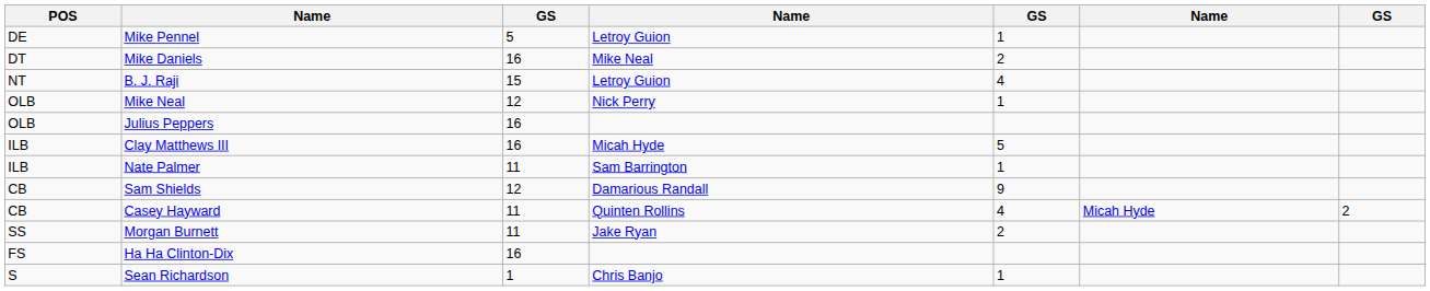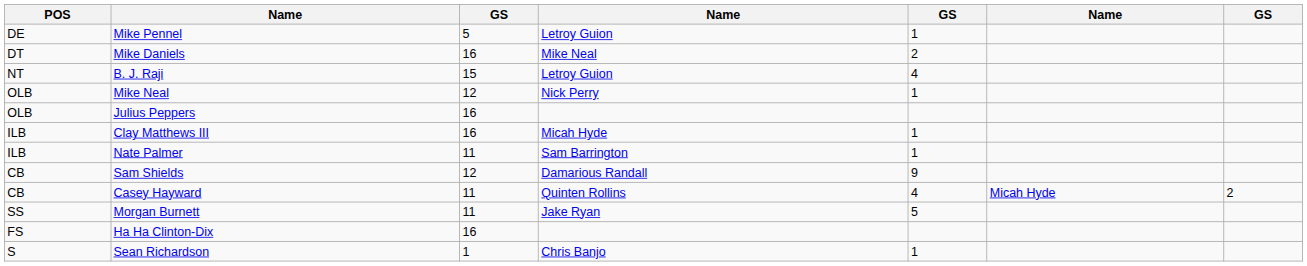 <table class="wikitable" style="width:100%; text-align:center; font-size:95%; text-align:left;">
 <tr>
 <th><strong>POS</strong></th>
 <th><strong>Name</strong></th>
 <th><strong>GS</strong></th>
 <th><strong>Name</strong></th>
 <th><strong>GS</strong></th>
 <th><strong>Name</strong></th>
 <th><strong>GS</strong></th>
 </tr>
 <tr>
 <td>DE</td>
 <td><a href='#'>Mike Pennel</a></td>
 <td>5</td>
 <td><a href='#'>Letroy Guion</a></td>
 <td>1</td>
 <td></td>
 <td></td>
 </tr>
 <tr>
 <td>DT</td>
 <td><a href='#'>Mike Daniels</a></td>
 <td>16</td>
 <td><a href='#'>Mike Neal</a></td>
 <td>2</td>
 <td></td>
 <td></td>
 </tr>
 <tr>
 <td>NT</td>
 <td><a href='#'>B. J. Raji</a></td>
 <td>15</td>
 <td><a href='#'>Letroy Guion</a></td>
 <td>4</td>
 <td></td>
 <td></td>
 </tr>
 <tr>
 <td>OLB</td>
 <td><a href='#'>Mike Neal</a></td>
 <td>12</td>
 <td><a href='#'>Nick Perry</a></td>
 <td>1</td>
 <td></td>
 <td></td>
 </tr>
 <tr>
 <td>OLB</td>
 <td><a href='#'>Julius Peppers</a></td>
 <td>16</td>
 <td></td>
 <td></td>
 <td></td>
 <td></td>
 </tr>
 <tr>
 <td>ILB</td>
 <td><a href='#'>Clay Matthews III</a></td>
 <td>16</td>
 <td><a href='#'>Micah Hyde</a></td>
-<td>5</td>
+<td>1</td>
 <td></td>
 <td></td>
 </tr>
 <tr>
 <td>ILB</td>
 <td><a href='#'>Nate Palmer</a></td>
 <td>11</td>
 <td><a href='#'>Sam Barrington</a></td>
 <td>1</td>
 <td></td>
 <td></td>
 </tr>
 <tr>
 <td>CB</td>
 <td><a href='#'>Sam Shields</a></td>
 <td>12</td>
 <td><a href='#'>Damarious Randall</a></td>
 <td>9</td>
 <td></td>
 <td></td>
 </tr>
 <tr>
 <td>CB</td>
 <td><a href='#'>Casey Hayward</a></td>
 <td>11</td>
 <td><a href='#'>Quinten Rollins</a></td>
 <td>4</td>
 <td><a href='#'>Micah Hyde</a></td>
 <td>2</td>
 </tr>
 <tr>
 <td>SS</td>
 <td><a href='#'>Morgan Burnett</a></td>
 <td>11</td>
 <td><a href='#'>Jake Ryan</a></td>
-<td>2</td>
+<td>5</td>
 <td></td>
 <td></td>
 </tr>
 <tr>
 <td>FS</td>
 <td><a href='#'>Ha Ha Clinton-Dix</a></td>
 <td>16</td>
 <td></td>
 <td></td>
 <td></td>
 <td></td>
 </tr>
 <tr>
 <td>S</td>
 <td><a href='#'>Sean Richardson</a></td>
 <td>1</td>
 <td><a href='#'>Chris Banjo</a></td>
 <td>1</td>
 <td></td>
 <td></td>
 </tr>
 </table>
